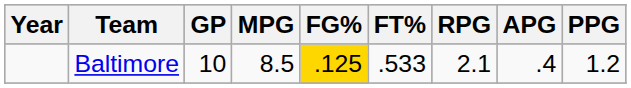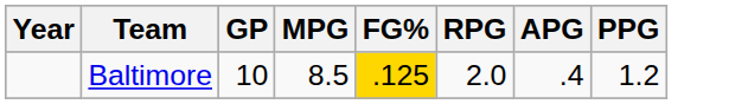 <table class="wikitable sortable" style="font-size:95%; text-align:right;">
 <tr>
 <th>Year</th>
 <th>Team</th>
 <th>GP</th>
 <th>MPG</th>
 <th>FG%</th>
-<th>FT%</th>
 <th>RPG</th>
 <th>APG</th>
 <th>PPG</th>
 </tr>
 <tr>
 <td style="text-align:left;"></td>
 <td style="text-align:left;"><a href='#'>Baltimore</a></td>
 <td>10</td>
 <td>8.5</td>
 <td style="background: gold;">.125</td>
-<td>.533</td>
-<td>2.1</td>
+<td>2.0</td>
 <td>.4</td>
 <td>1.2</td>
 </tr>
 </table>
